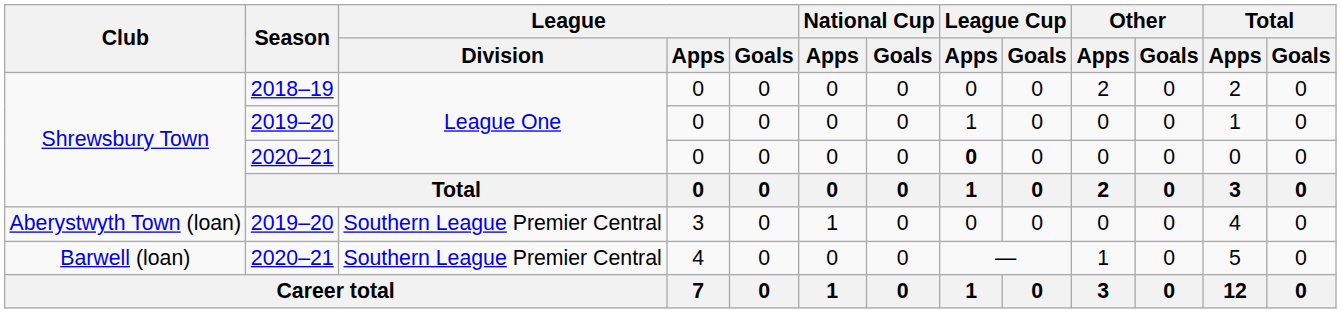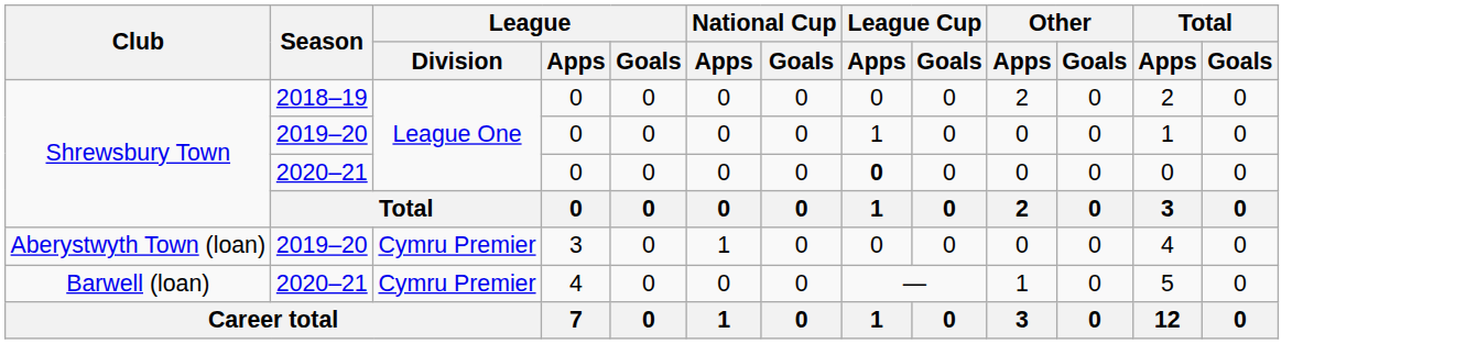 <table class="wikitable" style="text-align: center">
 <tr>
 <th rowspan="2">Club</th>
 <th rowspan="2">Season</th>
 <th colspan="3">League</th>
 <th colspan="2">National Cup</th>
 <th colspan="2">League Cup</th>
 <th colspan="2">Other</th>
 <th colspan="2">Total</th>
 </tr>
 <tr>
 <th>Division</th>
 <th>Apps</th>
 <th>Goals</th>
 <th>Apps</th>
 <th>Goals</th>
 <th>Apps</th>
 <th>Goals</th>
 <th>Apps</th>
 <th>Goals</th>
 <th>Apps</th>
 <th>Goals</th>
 </tr>
 <tr>
 <td rowspan="4"><a href='#'>Shrewsbury Town</a></td>
 <td><a href='#'>2018–19</a></td>
 <td rowspan="3"><a href='#'>League One</a></td>
 <td>0</td>
 <td>0</td>
 <td>0</td>
 <td>0</td>
 <td>0</td>
 <td>0</td>
 <td>2</td>
 <td>0</td>
 <td>2</td>
 <td>0</td>
 </tr>
 <tr>
 <td><a href='#'>2019–20</a></td>
 <td>0</td>
 <td>0</td>
 <td>0</td>
 <td>0</td>
 <td>1</td>
 <td>0</td>
 <td>0</td>
 <td>0</td>
 <td>1</td>
 <td>0</td>
 </tr>
 <tr>
 <td><a href='#'>2020–21</a></td>
 <td>0</td>
 <td>0</td>
 <td>0</td>
 <td>0</td>
 <td><strong>0</strong></td>
 <td>0</td>
 <td>0</td>
 <td>0</td>
 <td>0</td>
 <td>0</td>
 </tr>
 <tr>
 <th colspan="2">Total</th>
 <th>0</th>
 <th>0</th>
 <th>0</th>
 <th>0</th>
 <th>1</th>
 <th>0</th>
 <th>2</th>
 <th>0</th>
 <th>3</th>
 <th>0</th>
 </tr>
 <tr>
 <td><a href='#'>Aberystwyth Town</a> (loan)</td>
 <td><a href='#'>2019–20</a></td>
-<td><a href='#'>Southern League</a> Premier Central</td>
+<td><a href='#'>Cymru Premier</a></td>
 <td>3</td>
 <td>0</td>
 <td>1</td>
 <td>0</td>
 <td>0</td>
 <td>0</td>
 <td>0</td>
 <td>0</td>
 <td>4</td>
 <td>0</td>
 </tr>
 <tr>
 <td><a href='#'>Barwell</a> (loan)</td>
 <td><a href='#'>2020–21</a></td>
-<td><a href='#'>Southern League</a> Premier Central</td>
+<td><a href='#'>Cymru Premier</a></td>
 <td>4</td>
 <td>0</td>
 <td>0</td>
 <td>0</td>
 <td colspan="2">—</td>
 <td>1</td>
 <td>0</td>
 <td>5</td>
 <td>0</td>
 </tr>
 <tr>
 <th colspan="3">Career total</th>
 <th>7</th>
 <th>0</th>
 <th>1</th>
 <th>0</th>
 <th>1</th>
 <th>0</th>
 <th>3</th>
 <th>0</th>
 <th>12</th>
 <th>0</th>
 </tr>
 </table>
